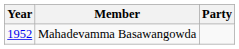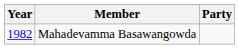 <table class="wikitable sortable">
 <tr>
 <th>Year</th>
 <th>Member</th>
 <th colspan="2">Party</th>
 </tr>
 <tr>
-<td><a href='#'>1952</a></td>
+<td><a href='#'>1982</a></td>
 <td>Mahadevamma Basawangowda</td>
 <td></td>
 </tr>
 </table>
